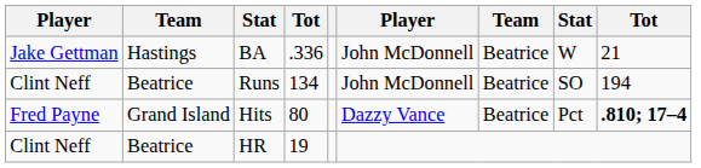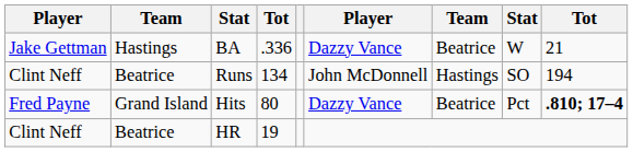 <table class="wikitable">
 <tr>
 <th>Player</th>
 <th>Team</th>
 <th>Stat</th>
 <th>Tot</th>
 <th></th>
 <th>Player</th>
 <th>Team</th>
 <th>Stat</th>
 <th>Tot</th>
 </tr>
 <tr>
 <td><a href='#'>Jake Gettman</a></td>
 <td>Hastings</td>
 <td>BA</td>
 <td>.336</td>
 <td></td>
-<td>John McDonnell</td>
+<td><a href='#'>Dazzy Vance</a></td>
 <td>Beatrice</td>
 <td>W</td>
 <td>21</td>
 </tr>
 <tr>
 <td>Clint Neff</td>
 <td>Beatrice</td>
 <td>Runs</td>
 <td>134</td>
 <td></td>
 <td>John McDonnell</td>
-<td>Beatrice</td>
+<td>Hastings</td>
 <td>SO</td>
 <td>194</td>
 </tr>
 <tr>
 <td><a href='#'>Fred Payne</a></td>
 <td>Grand Island</td>
 <td>Hits</td>
 <td>80</td>
 <td></td>
 <td><a href='#'>Dazzy Vance</a></td>
 <td>Beatrice</td>
 <td>Pct</td>
 <td><strong>.810; 17–4</strong></td>
 </tr>
 <tr>
 <td>Clint Neff</td>
 <td>Beatrice</td>
 <td>HR</td>
 <td>19</td>
 <td></td>
 </tr>
 </table>
